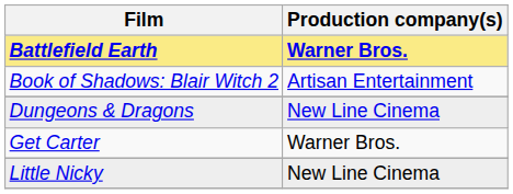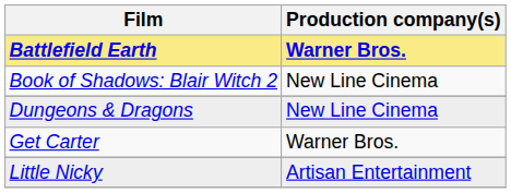 <table class="wikitable">
 <tr>
 <th>Film</th>
 <th>Production company(s)</th>
 </tr>
 <tr style="background:#FAEB86">
 <td><strong><em><a href='#'>Battlefield Earth</a></em></strong></td>
 <td><strong><a href='#'>Warner Bros.</a></strong></td>
 </tr>
 <tr>
 <td><em><a href='#'>Book of Shadows: Blair Witch 2</a></em></td>
-<td><a href='#'>Artisan Entertainment</a></td>
+<td>New Line Cinema</td>
 </tr>
 <tr>
 </tr>
 <tr style="background:#eee;">
 <td><em><a href='#'>Dungeons & Dragons</a></em></td>
 <td><a href='#'>New Line Cinema</a></td>
 </tr>
 <tr>
 <td><em><a href='#'>Get Carter</a></em></td>
 <td>Warner Bros.</td>
 </tr>
 <tr>
 </tr>
 <tr style="background:#eee;">
 <td><em><a href='#'>Little Nicky</a></em></td>
-<td>New Line Cinema</td>
+<td><a href='#'>Artisan Entertainment</a></td>
 </tr>
 <tr>
 </tr>
 </table>
